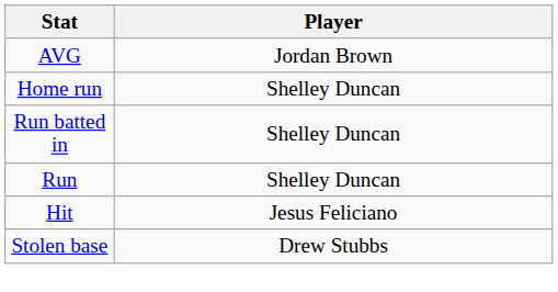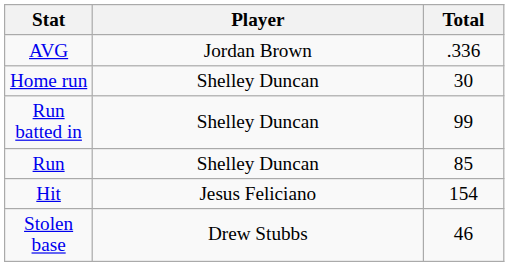 <table class="wikitable" width="33%" style="text-align:center;">
 <tr>
 <th width="5%">Stat</th>
 <th width="30%">Player</th>
+<th width="5%">Total</th>
 </tr>
 <tr>
 <td><a href='#'>AVG</a></td>
 <td>Jordan Brown</td>
+<td>.336</td>
 </tr>
 <tr>
 <td><a href='#'>Home run</a></td>
 <td>Shelley Duncan</td>
+<td>30</td>
 </tr>
 <tr>
 <td><a href='#'>Run batted in</a></td>
 <td>Shelley Duncan</td>
+<td>99</td>
 </tr>
 <tr>
 <td><a href='#'>Run</a></td>
 <td>Shelley Duncan</td>
+<td>85</td>
 </tr>
 <tr>
 <td><a href='#'>Hit</a></td>
 <td>Jesus Feliciano</td>
+<td>154</td>
 </tr>
 <tr>
 <td><a href='#'>Stolen base</a></td>
 <td>Drew Stubbs</td>
+<td>46</td>
 </tr>
 </table>
